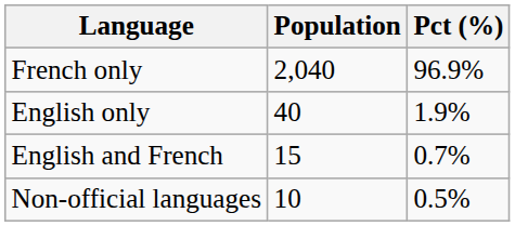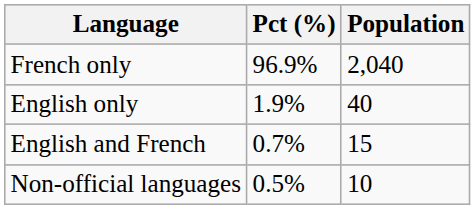 <table class="wikitable">
 <tr>
 <th>Language</th>
+<th>Pct (%)</th>
 <th>Population</th>
-<th>Pct (%)</th>
 </tr>
 <tr>
 <td>French only</td>
+<td>96.9%</td>
 <td>2,040</td>
-<td>96.9%</td>
 </tr>
 <tr>
 <td>English only</td>
+<td>1.9%</td>
 <td>40</td>
-<td>1.9%</td>
 </tr>
 <tr>
 <td>English and French</td>
+<td>0.7%</td>
 <td>15</td>
-<td>0.7%</td>
 </tr>
 <tr>
 <td>Non-official languages</td>
+<td>0.5%</td>
 <td>10</td>
-<td>0.5%</td>
 </tr>
 </table>
